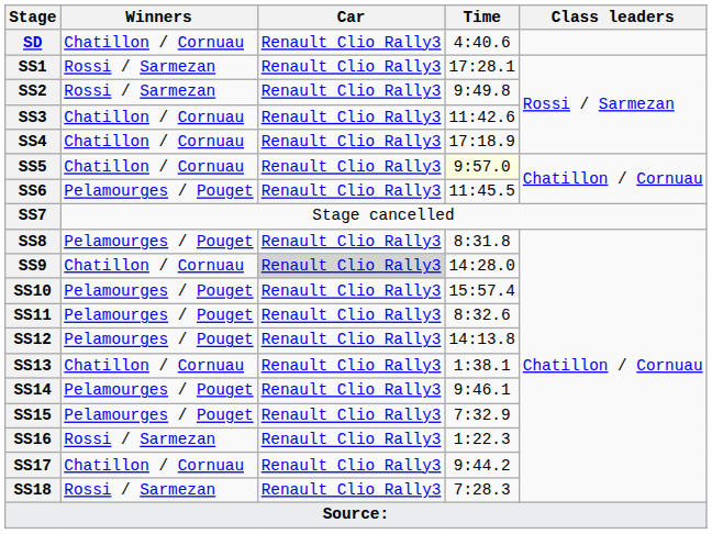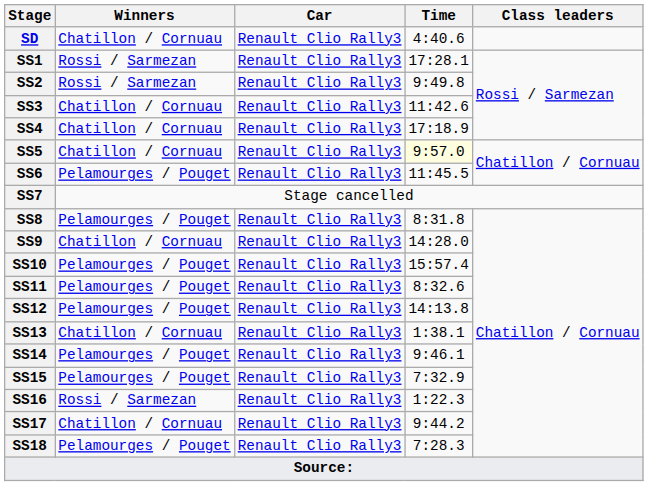 <table class="wikitable" style="font-size:85%">
 <tr>
 <th>Stage</th>
 <th>Winners</th>
 <th>Car</th>
 <th>Time</th>
 <th>Class leaders</th>
 </tr>
 <tr>
 <th><a href='#'>SD</a></th>
 <td><a href='#'>Chatillon</a> / <a href='#'>Cornuau</a></td>
 <td><a href='#'>Renault Clio Rally3</a></td>
 <td align="center">4:40.6</td>
 <td></td>
 </tr>
 <tr>
 <th>SS1</th>
 <td><a href='#'>Rossi</a> / <a href='#'>Sarmezan</a></td>
 <td><a href='#'>Renault Clio Rally3</a></td>
 <td align="center">17:28.1</td>
 <td rowspan="4"><a href='#'>Rossi</a> / <a href='#'>Sarmezan</a></td>
 </tr>
 <tr>
 <th>SS2</th>
 <td><a href='#'>Rossi</a> / <a href='#'>Sarmezan</a></td>
 <td><a href='#'>Renault Clio Rally3</a></td>
 <td align="center">9:49.8</td>
 </tr>
 <tr>
 <th>SS3</th>
 <td><a href='#'>Chatillon</a> / <a href='#'>Cornuau</a></td>
 <td><a href='#'>Renault Clio Rally3</a></td>
 <td align="center">11:42.6</td>
 </tr>
 <tr>
 <th>SS4</th>
 <td><a href='#'>Chatillon</a> / <a href='#'>Cornuau</a></td>
 <td><a href='#'>Renault Clio Rally3</a></td>
 <td align="center">17:18.9</td>
 </tr>
 <tr>
 <th>SS5</th>
 <td><a href='#'>Chatillon</a> / <a href='#'>Cornuau</a></td>
 <td><a href='#'>Renault Clio Rally3</a></td>
 <td align="center" style="background: lightyellow;">9:57.0</td>
 <td rowspan="2"><a href='#'>Chatillon</a> / <a href='#'>Cornuau</a></td>
 </tr>
 <tr>
 <th>SS6</th>
 <td><a href='#'>Pelamourges</a> / <a href='#'>Pouget</a></td>
 <td><a href='#'>Renault Clio Rally3</a></td>
 <td align="center">11:45.5</td>
 </tr>
 <tr>
 <th>SS7</th>
 <td align="center" colspan="4">Stage cancelled</td>
 </tr>
 <tr>
 <th>SS8</th>
 <td><a href='#'>Pelamourges</a> / <a href='#'>Pouget</a></td>
 <td><a href='#'>Renault Clio Rally3</a></td>
 <td align="center">8:31.8</td>
 <td rowspan="11"><a href='#'>Chatillon</a> / <a href='#'>Cornuau</a></td>
 </tr>
 <tr>
 <th>SS9</th>
 <td><a href='#'>Chatillon</a> / <a href='#'>Cornuau</a></td>
-<td style="background: lightgrey;"><a href='#'>Renault Clio Rally3</a></td>
+<td><a href='#'>Renault Clio Rally3</a></td>
 <td align="center">14:28.0</td>
 </tr>
 <tr>
 <th>SS10</th>
 <td><a href='#'>Pelamourges</a> / <a href='#'>Pouget</a></td>
 <td><a href='#'>Renault Clio Rally3</a></td>
 <td align="center">15:57.4</td>
 </tr>
 <tr>
 <th>SS11</th>
 <td><a href='#'>Pelamourges</a> / <a href='#'>Pouget</a></td>
 <td><a href='#'>Renault Clio Rally3</a></td>
 <td align="center">8:32.6</td>
 </tr>
 <tr>
 <th>SS12</th>
 <td><a href='#'>Pelamourges</a> / <a href='#'>Pouget</a></td>
 <td><a href='#'>Renault Clio Rally3</a></td>
 <td align="center">14:13.8</td>
 </tr>
 <tr>
 <th>SS13</th>
 <td><a href='#'>Chatillon</a> / <a href='#'>Cornuau</a></td>
 <td><a href='#'>Renault Clio Rally3</a></td>
 <td align="center">1:38.1</td>
 </tr>
 <tr>
 <th>SS14</th>
 <td><a href='#'>Pelamourges</a> / <a href='#'>Pouget</a></td>
 <td><a href='#'>Renault Clio Rally3</a></td>
 <td align="center">9:46.1</td>
 </tr>
 <tr>
 <th>SS15</th>
 <td><a href='#'>Pelamourges</a> / <a href='#'>Pouget</a></td>
 <td><a href='#'>Renault Clio Rally3</a></td>
 <td align="center">7:32.9</td>
 </tr>
 <tr>
 <th>SS16</th>
 <td><a href='#'>Rossi</a> / <a href='#'>Sarmezan</a></td>
 <td><a href='#'>Renault Clio Rally3</a></td>
 <td align="center">1:22.3</td>
 </tr>
 <tr>
 <th>SS17</th>
 <td><a href='#'>Chatillon</a> / <a href='#'>Cornuau</a></td>
 <td><a href='#'>Renault Clio Rally3</a></td>
 <td align="center">9:44.2</td>
 </tr>
 <tr>
 <th>SS18</th>
-<td><a href='#'>Rossi</a> / <a href='#'>Sarmezan</a></td>
+<td><a href='#'>Pelamourges</a> / <a href='#'>Pouget</a></td>
 <td><a href='#'>Renault Clio Rally3</a></td>
 <td align="center">7:28.3</td>
 </tr>
 <tr>
 <td style="background-color:#EAECF0; text-align:center" colspan="5"><strong>Source:</strong></td>
 </tr>
 </table>
